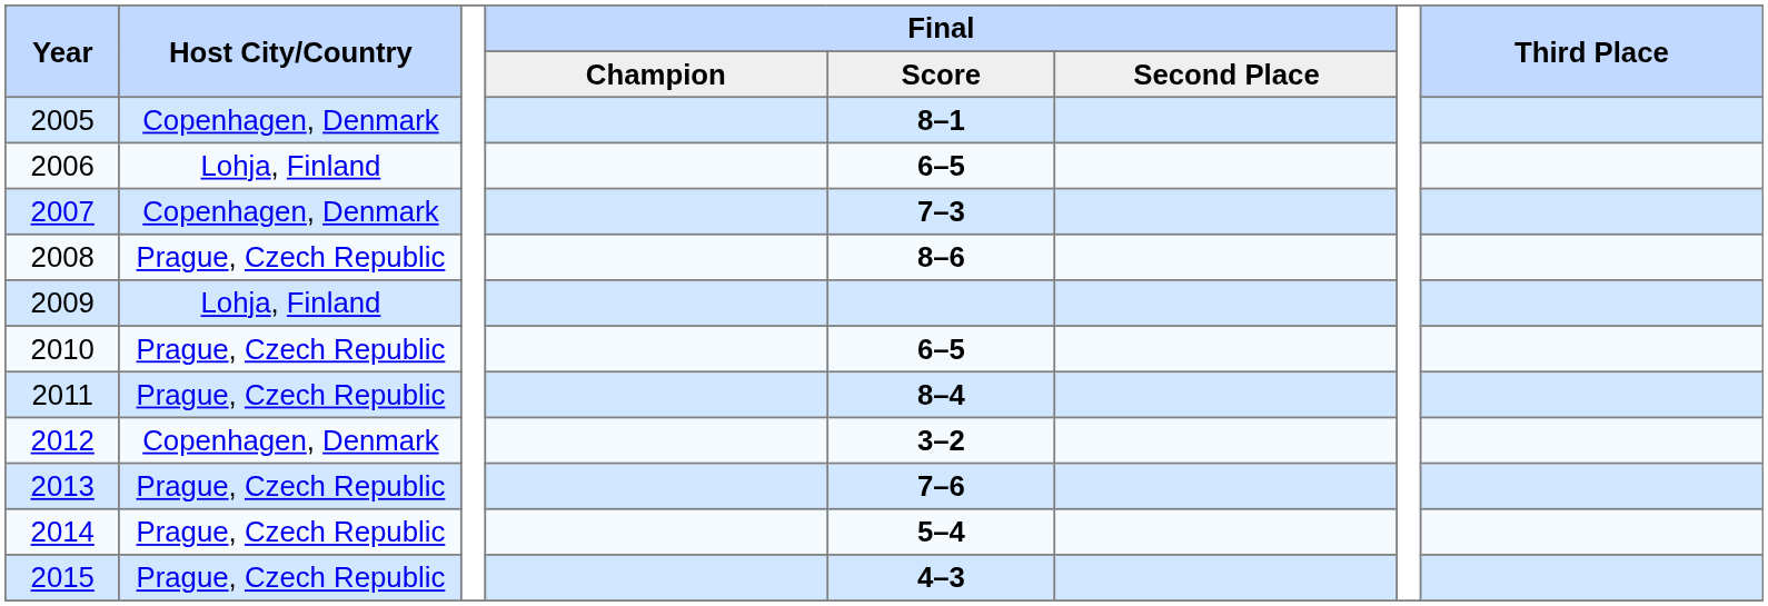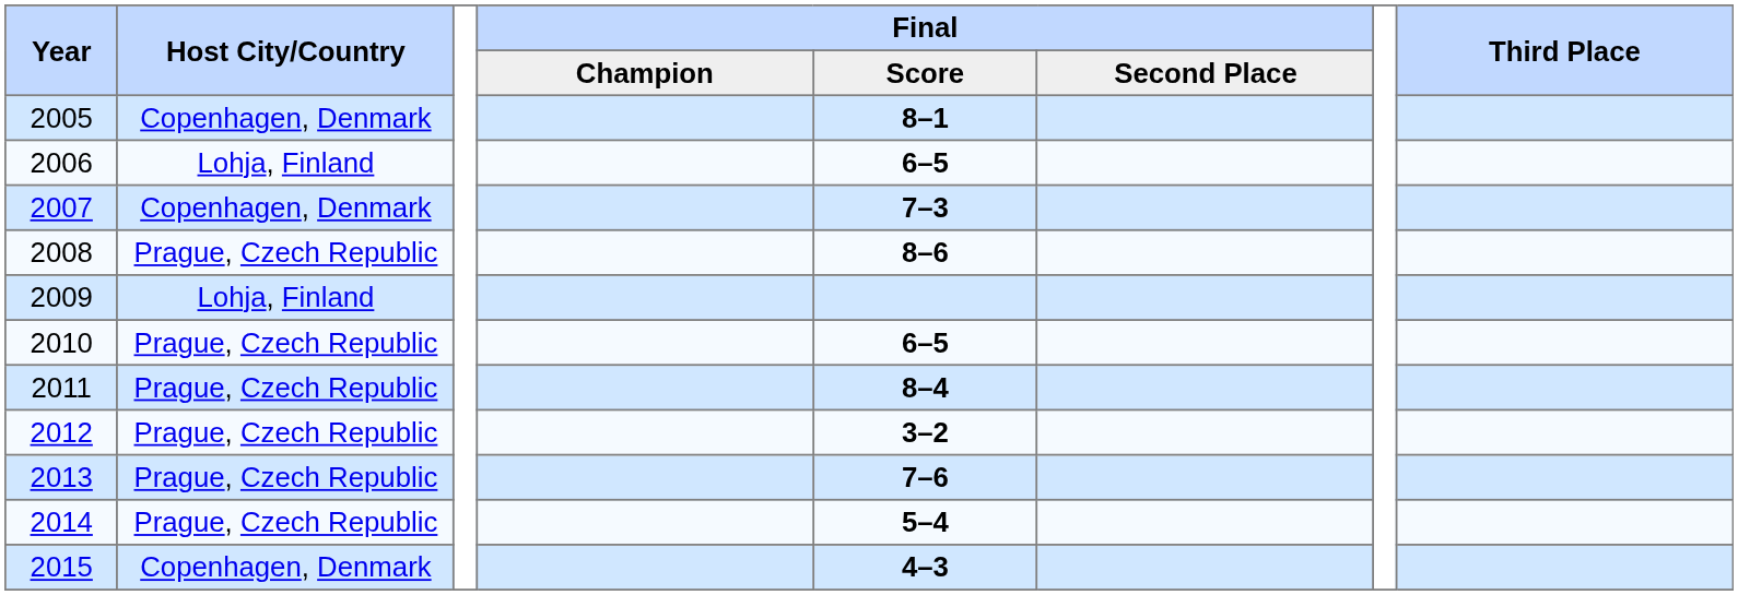 <table border=1 style="border-collapse:collapse; font-size:90%;" cellpadding=3 cellspacing=0 width=100%>
 <tr bgcolor=#C1D8FF>
 <th rowspan=2 width=5%>Year</th>
 <th rowspan=2 width=15%>Host City/Country</th>
 <th width=1% rowspan=100 bgcolor=ffffff></th>
 <th colspan=3>Final</th>
 <th width=1% rowspan=100 bgcolor=ffffff></th>
 <th rowspan=2 width=15%>Third Place</th>
 </tr>
 <tr bgcolor=#EFEFEF>
 <th width=15%>Champion</th>
 <th width=10%>Score</th>
 <th width=15%>Second Place</th>
 </tr>
 <tr align=center bgcolor=#D0E7FF>
 <td>2005</td>
 <td><a href='#'>Copenhagen</a>, <a href='#'>Denmark</a></td>
 <td><strong></strong></td>
 <td><strong>8–1</strong></td>
 <td></td>
 <td></td>
 </tr>
 <tr align=center bgcolor=#F5FAFF>
 <td>2006</td>
 <td><a href='#'>Lohja</a>, <a href='#'>Finland</a></td>
 <td><strong></strong></td>
 <td><strong>6–5</strong></td>
 <td></td>
 <td><br></td>
 </tr>
 <tr align=center bgcolor=#D0E7FF>
 <td><a href='#'>2007</a></td>
 <td><a href='#'>Copenhagen</a>, <a href='#'>Denmark</a></td>
 <td><strong></strong></td>
 <td><strong>7–3</strong></td>
 <td></td>
 <td></td>
 </tr>
 <tr align=center bgcolor=#F5FAFF>
 <td>2008</td>
 <td><a href='#'>Prague</a>, <a href='#'>Czech Republic</a></td>
 <td><strong></strong></td>
 <td><strong>8–6</strong></td>
 <td></td>
 <td><br></td>
 </tr>
 <tr align=center bgcolor=#D0E7FF>
 <td>2009</td>
 <td><a href='#'>Lohja</a>, <a href='#'>Finland</a></td>
 <td><strong></strong></td>
 <td></td>
 <td></td>
 <td></td>
 </tr>
 <tr align=center bgcolor=#F5FAFF>
 <td>2010</td>
 <td><a href='#'>Prague</a>, <a href='#'>Czech Republic</a></td>
 <td><strong></strong></td>
 <td><strong>6–5</strong></td>
 <td></td>
 <td><br></td>
 </tr>
 <tr align=center bgcolor=#D0E7FF>
 <td>2011</td>
 <td><a href='#'>Prague</a>, <a href='#'>Czech Republic</a></td>
 <td><strong></strong></td>
 <td><strong>8–4</strong></td>
 <td></td>
 <td></td>
 </tr>
 <tr align=center bgcolor=#F5FAFF>
 <td><a href='#'>2012</a></td>
-<td><a href='#'>Copenhagen</a>, <a href='#'>Denmark</a></td>
+<td><a href='#'>Prague</a>, <a href='#'>Czech Republic</a></td>
 <td><strong></strong></td>
 <td><strong>3–2</strong></td>
 <td></td>
 <td><br></td>
 </tr>
 <tr align=center bgcolor=#D0E7FF>
 <td><a href='#'>2013</a></td>
 <td><a href='#'>Prague</a>, <a href='#'>Czech Republic</a></td>
 <td><strong></strong></td>
 <td><strong>7–6</strong></td>
 <td></td>
 <td><br></td>
 </tr>
 <tr align=center bgcolor=#F5FAFF>
 <td><a href='#'>2014</a></td>
 <td><a href='#'>Prague</a>, <a href='#'>Czech Republic</a></td>
 <td><strong></strong></td>
 <td><strong>5–4</strong></td>
 <td></td>
 <td></td>
 </tr>
 <tr align=center bgcolor=#D0E7FF>
 <td><a href='#'>2015</a></td>
-<td><a href='#'>Prague</a>, <a href='#'>Czech Republic</a></td>
+<td><a href='#'>Copenhagen</a>, <a href='#'>Denmark</a></td>
 <td><strong></strong></td>
 <td><strong>4–3</strong></td>
 <td></td>
 <td></td>
 </tr>
 </table>
